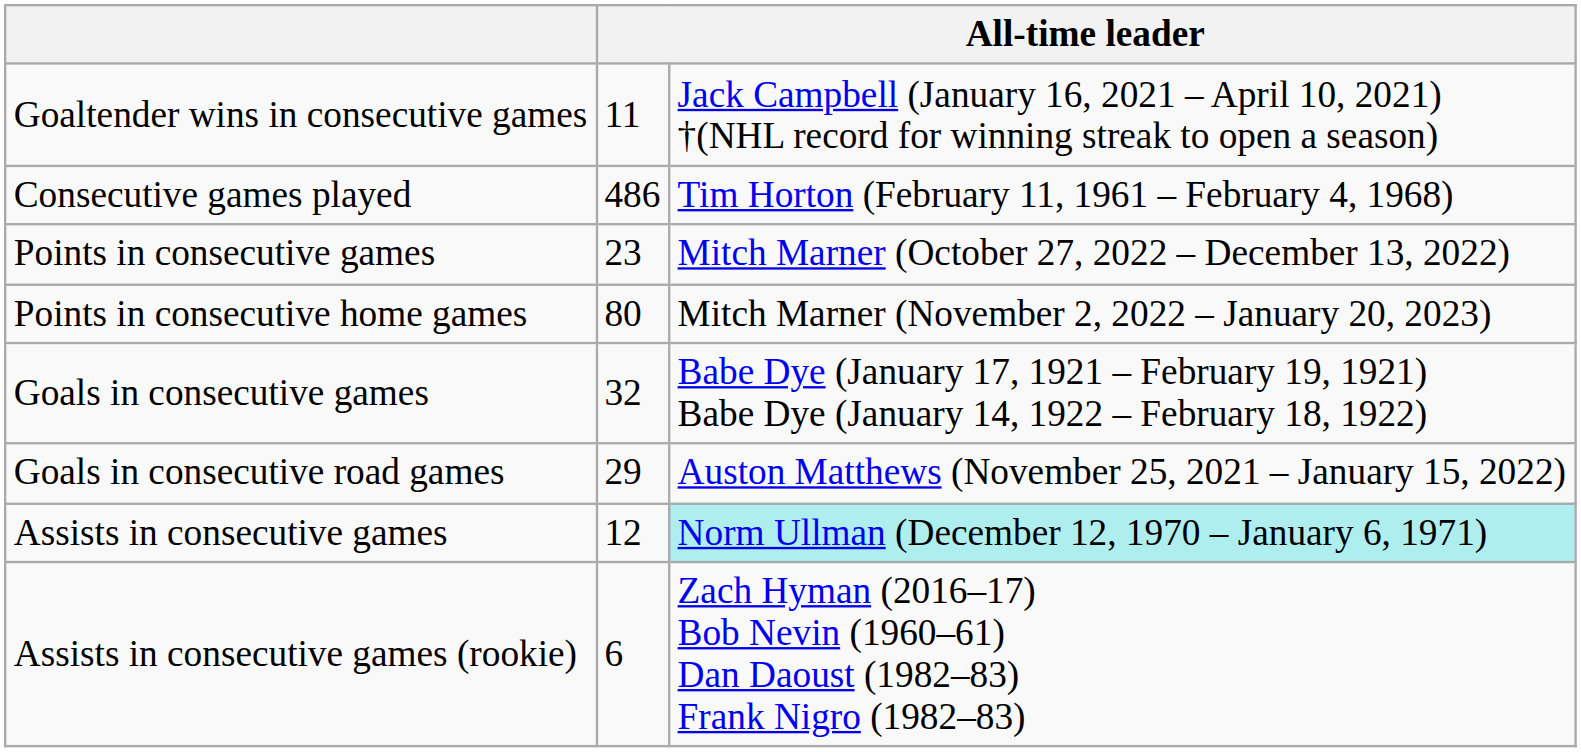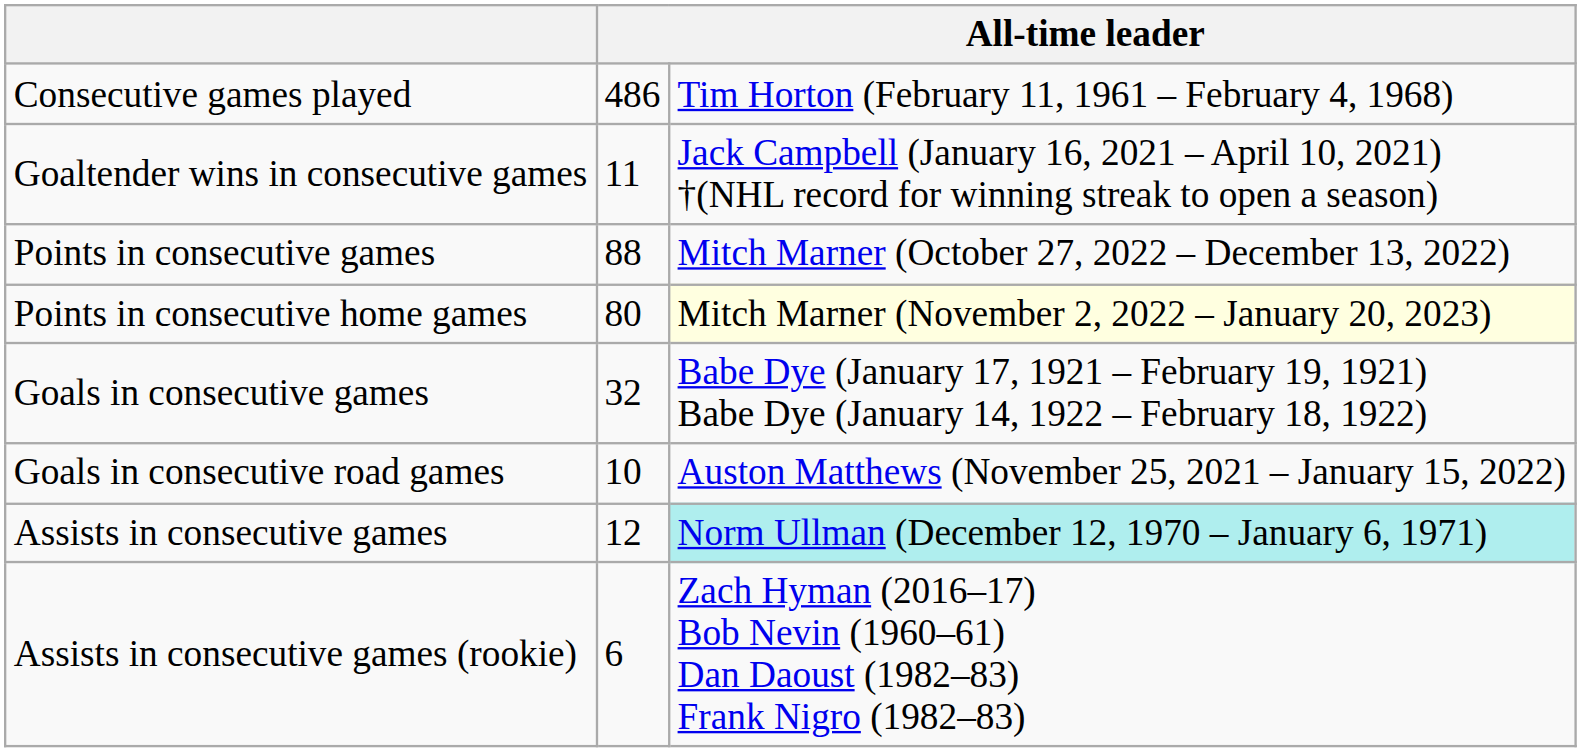 <table class="wikitable">
 <tr>
 <th></th>
 <th colspan="2">All-time leader</th>
+</tr>
+<tr>
+<td>Consecutive games played</td>
+<td>486</td>
+<td><a href='#'>Tim Horton</a> (February 11, 1961 – February 4, 1968)</td>
 </tr>
 <tr>
 <td>Goaltender wins in consecutive games</td>
 <td>11</td>
 <td><a href='#'>Jack Campbell</a> (January 16, 2021 – April 10, 2021)<br>†(NHL record for winning streak to open a season)</td>
 </tr>
 <tr>
-<td>Consecutive games played</td>
-<td>486</td>
-<td><a href='#'>Tim Horton</a> (February 11, 1961 – February 4, 1968)</td>
-</tr>
-<tr>
 <td>Points in consecutive games</td>
-<td>23</td>
+<td>88</td>
 <td><a href='#'>Mitch Marner</a> (October 27, 2022 – December 13, 2022)</td>
 </tr>
 <tr>
 <td>Points in consecutive home games</td>
 <td>80</td>
-<td>Mitch Marner (November 2, 2022 – January 20, 2023)</td>
+<td style="background: lightyellow;">Mitch Marner (November 2, 2022 – January 20, 2023)</td>
 </tr>
 <tr>
 <td>Goals in consecutive games</td>
 <td>32</td>
 <td><a href='#'>Babe Dye</a> (January 17, 1921 – February 19, 1921)<br>Babe Dye (January 14, 1922 – February 18, 1922)</td>
 </tr>
 <tr>
 <td>Goals in consecutive road games</td>
-<td>29</td>
+<td>10</td>
 <td><a href='#'>Auston Matthews</a> (November 25, 2021 – January 15, 2022)</td>
 </tr>
 <tr>
 <td>Assists in consecutive games</td>
 <td>12</td>
 <td style="background: paleturquoise;"><a href='#'>Norm Ullman</a> (December 12, 1970 – January 6, 1971)</td>
 </tr>
 <tr>
 <td>Assists in consecutive games (rookie)</td>
 <td>6</td>
 <td><a href='#'>Zach Hyman</a> (2016–17)<br><a href='#'>Bob Nevin</a> (1960–61)<br><a href='#'>Dan Daoust</a> (1982–83)<br><a href='#'>Frank Nigro</a> (1982–83)</td>
 </tr>
 </table>
